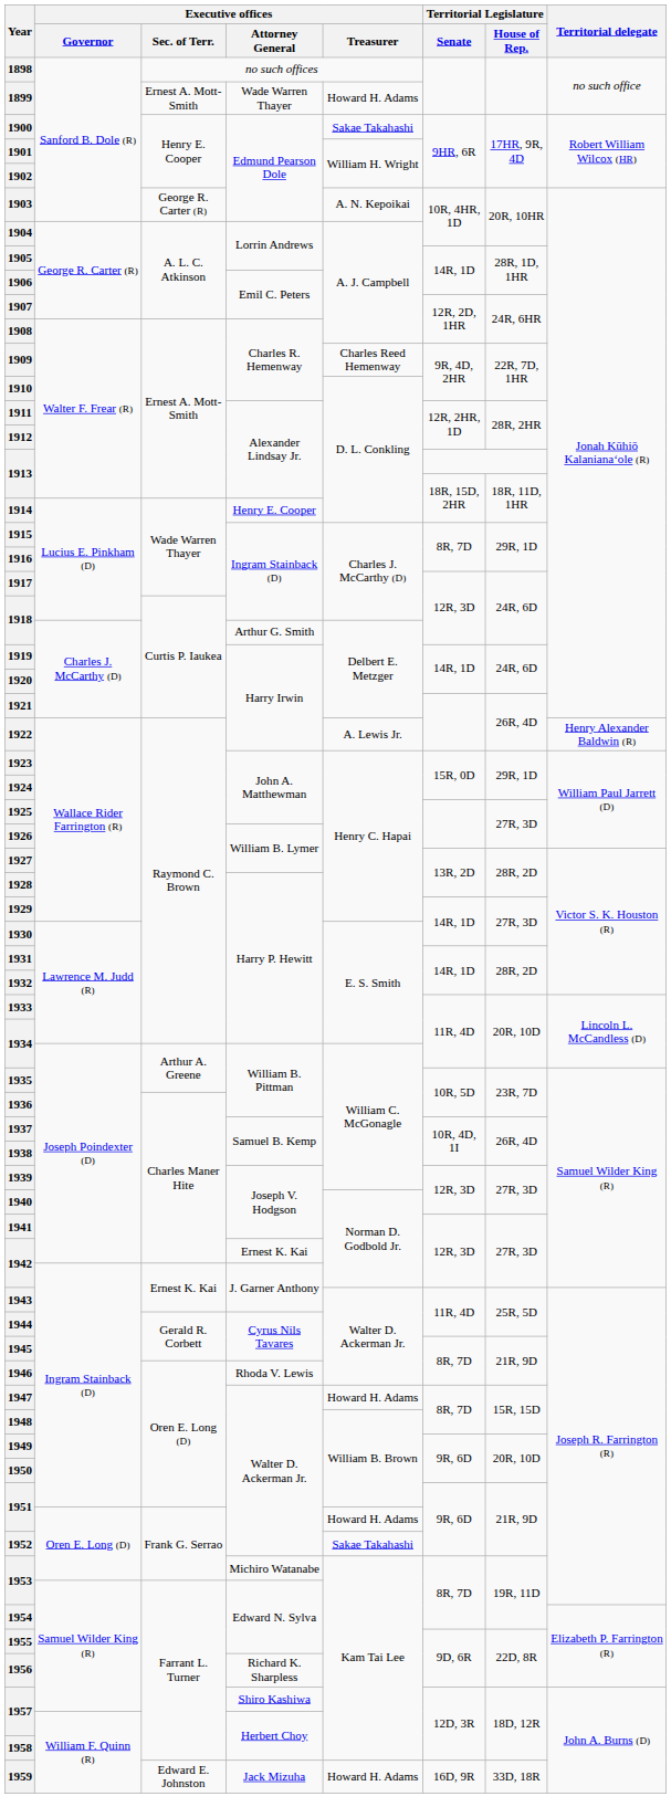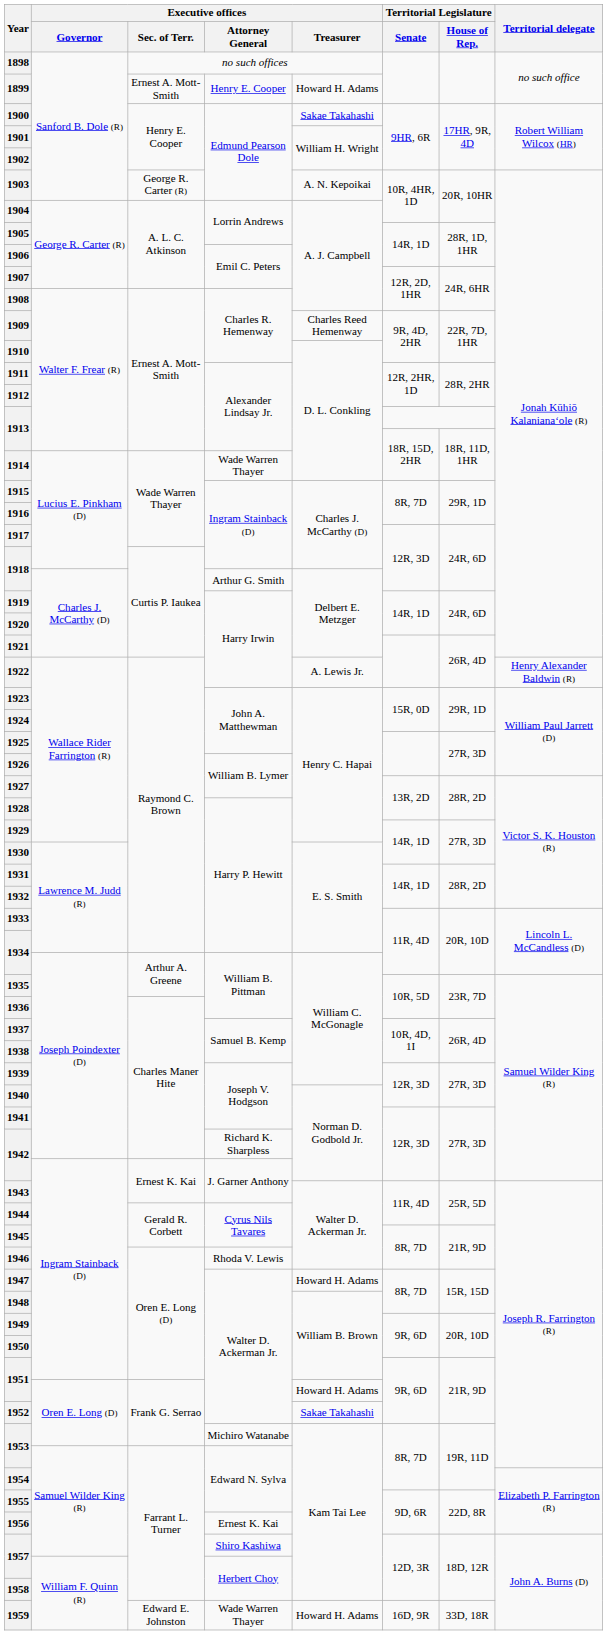 <table class="wikitable sortable sticky-header-multi" style="text-align:center">
 <tr>
 <th rowspan=2 class=unsortable>Year</th>
 <th colspan="4">Executive offices</th>
 <th colspan="2">Territorial Legislature</th>
 <th rowspan=2 class=unsortable><a href='#'>Territorial delegate</a></th>
 </tr>
 <tr style="height:2em">
 <th class=unsortable><a href='#'>Governor</a></th>
 <th class=unsortable>Sec. of Terr.</th>
 <th class=unsortable>Attorney General</th>
 <th class=unsortable>Treasurer</th>
 <th class=unsortable><a href='#'>Senate</a></th>
 <th class=unsortable><a href='#'>House of Rep.</a></th>
 </tr>
 <tr style="height:2em">
 <th>1898</th>
 <td rowspan=6 ><a href='#'>Sanford B. Dole</a> <small>(R)</small></td>
 <td colspan=3><em>no such offices</em></td>
 <td rowspan=2 ></td>
 <td rowspan=2 ></td>
 <td rowspan=2><em>no such office</em></td>
 </tr>
 <tr style="height:2em">
 <th>1899</th>
 <td>Ernest A. Mott-Smith</td>
-<td>Wade Warren Thayer</td>
+<td><a href='#'>Henry E. Cooper</a></td>
 <td>Howard H. Adams</td>
 </tr>
 <tr style="height:2em">
 <th>1900</th>
 <td rowspan=3>Henry E. Cooper</td>
 <td rowspan=4><a href='#'>Edmund Pearson Dole</a></td>
 <td><a href='#'>Sakae Takahashi</a></td>
 <td rowspan=3 ><a href='#'>9HR</a>, 6R</td>
 <td rowspan=3 ><a href='#'>17HR</a>, 9R, <a href='#'>4D</a></td>
 <td rowspan=3 ><a href='#'>Robert William Wilcox</a> <small>(<a href='#'>HR</a>)</small></td>
 </tr>
 <tr style="height:2em">
 <th>1901</th>
 <td rowspan=2>William H. Wright</td>
 </tr>
 <tr style="height:2em">
 <th>1902</th>
 </tr>
 <tr style="height:2em">
 <th>1903</th>
 <td>George R. Carter <small>(R)</small></td>
 <td>A. N. Kepoikai</td>
 <td rowspan=2 >10R, 4HR, 1D</td>
 <td rowspan=2 >20R, 10HR</td>
 <td rowspan=21 ><a href='#'>Jonah Kūhiō Kalanianaʻole</a> <small>(R)</small></td>
 </tr>
 <tr style="height:2em">
 <th>1904</th>
 <td rowspan=4 ><a href='#'>George R. Carter</a> <small>(R)</small></td>
 <td rowspan=4>A. L. C. Atkinson</td>
 <td rowspan=2>Lorrin Andrews</td>
 <td rowspan=5>A. J. Campbell</td>
 </tr>
 <tr style="height:2em">
 <th>1905</th>
 <td rowspan=2 >14R, 1D</td>
 <td rowspan=2 >28R, 1D, 1HR</td>
 </tr>
 <tr style="height:2em">
 <th>1906</th>
 <td rowspan=2>Emil C. Peters</td>
 </tr>
 <tr style="height:2em">
 <th>1907</th>
 <td rowspan=2 >12R, 2D, 1HR</td>
 <td rowspan=2 >24R, 6HR</td>
 </tr>
 <tr style="height:2em">
 <th>1908</th>
 <td rowspan=7 ><a href='#'>Walter F. Frear</a> <small>(R)</small></td>
 <td rowspan=7>Ernest A. Mott-Smith</td>
 <td rowspan=3>Charles R. Hemenway</td>
 </tr>
 <tr style="height:2em">
 <th>1909</th>
 <td>Charles Reed Hemenway</td>
 <td rowspan=2 >9R, 4D, 2HR</td>
 <td rowspan=2 >22R, 7D, 1HR</td>
 </tr>
 <tr style="height:2em">
 <th>1910</th>
 <td rowspan=6>D. L. Conkling</td>
 </tr>
 <tr style="height:2em">
 <th>1911</th>
 <td rowspan=4>Alexander Lindsay Jr.</td>
 <td rowspan=2 >12R, 2HR, 1D</td>
 <td rowspan=2 >28R, 2HR</td>
 </tr>
 <tr style="height:2em">
 <th>1912</th>
 </tr>
 <tr style="height:2em">
 <th rowspan=2>1913</th>
 </tr>
 <tr style="height:2em">
 <td rowspan=2 >18R, 15D, 2HR</td>
 <td rowspan=2 >18R, 11D, 1HR</td>
 </tr>
 <tr style="height:2em">
 <th>1914</th>
 <td rowspan=5 ><a href='#'>Lucius E. Pinkham</a> <small>(D)</small></td>
 <td rowspan=4>Wade Warren Thayer</td>
-<td><a href='#'>Henry E. Cooper</a></td>
+<td>Wade Warren Thayer</td>
 </tr>
 <tr style="height:2em">
 <th>1915</th>
 <td rowspan=4 ><a href='#'>Ingram Stainback</a> <small>(D)</small></td>
 <td rowspan=4 >Charles J. McCarthy <small>(D)</small></td>
 <td rowspan=2 >8R, 7D</td>
 <td rowspan=2 >29R, 1D</td>
 </tr>
 <tr style="height:2em">
 <th>1916</th>
 </tr>
 <tr style="height:2em">
 <th>1917</th>
 <td rowspan=3 >12R, 3D</td>
 <td rowspan=3 >24R, 6D</td>
 </tr>
 <tr style="height:2em">
 <th rowspan=2>1918</th>
 <td rowspan=5>Curtis P. Iaukea</td>
 </tr>
 <tr style="height:2em">
 <td rowspan=4 ><a href='#'>Charles J. McCarthy</a> <small>(D)</small></td>
 <td>Arthur G. Smith</td>
 <td rowspan=4>Delbert E. Metzger</td>
 </tr>
 <tr style="height:2em">
 <th>1919</th>
 <td rowspan=4>Harry Irwin</td>
 <td rowspan=2 >14R, 1D</td>
 <td rowspan=2 >24R, 6D</td>
 </tr>
 <tr style="height:2em">
 <th>1920</th>
 </tr>
 <tr style="height:2em">
 <th>1921</th>
 <td rowspan=2 ></td>
 <td rowspan=2 >26R, 4D</td>
 </tr>
 <tr style="height:2em">
 <th>1922</th>
 <td rowspan=8 ><a href='#'>Wallace Rider Farrington</a> <small>(R)</small></td>
 <td rowspan=13>Raymond C. Brown</td>
 <td>A. Lewis Jr.</td>
 <td><a href='#'>Henry Alexander Baldwin</a> <small>(R)</small></td>
 </tr>
 <tr style="height:2em">
 <th>1923</th>
 <td rowspan=3>John A. Matthewman</td>
 <td rowspan=7>Henry C. Hapai</td>
 <td rowspan=2 >15R, 0D</td>
 <td rowspan=2 >29R, 1D</td>
 <td rowspan=4 ><a href='#'>William Paul Jarrett</a> <small>(D)</small></td>
 </tr>
 <tr style="height:2em">
 <th>1924</th>
 </tr>
 <tr style="height:2em">
 <th>1925</th>
 <td rowspan=2 ></td>
 <td rowspan=2 >27R, 3D</td>
 </tr>
 <tr style="height:2em">
 <th>1926</th>
 <td rowspan=2>William B. Lymer</td>
 </tr>
 <tr style="height:2em">
 <th>1927</th>
 <td rowspan=2 >13R, 2D</td>
 <td rowspan=2 >28R, 2D</td>
 <td rowspan=6 ><a href='#'>Victor S. K. Houston</a> <small>(R)</small></td>
 </tr>
 <tr style="height:2em">
 <th>1928</th>
 <td rowspan=7>Harry P. Hewitt</td>
 </tr>
 <tr style="height:2em">
 <th>1929</th>
 <td rowspan=2 >14R, 1D</td>
 <td rowspan=2 >27R, 3D</td>
 </tr>
 <tr style="height:2em">
 <th>1930</th>
 <td rowspan=5 ><a href='#'>Lawrence M. Judd</a> <small>(R)</small></td>
 <td rowspan=5>E. S. Smith</td>
 </tr>
 <tr style="height:2em">
 <th>1931</th>
 <td rowspan=2 >14R, 1D</td>
 <td rowspan=2 >28R, 2D</td>
 </tr>
 <tr style="height:2em">
 <th>1932</th>
 </tr>
 <tr style="height:2em">
 <th>1933</th>
 <td rowspan=3 >11R, 4D</td>
 <td rowspan=3 >20R, 10D</td>
 <td rowspan=3 ><a href='#'>Lincoln L. McCandless</a> <small>(D)</small></td>
 </tr>
 <tr style="height:2em">
 <th rowspan=2>1934</th>
 </tr>
 <tr style="height:2em">
 <td rowspan=9 ><a href='#'>Joseph Poindexter</a> <small>(D)</small></td>
 <td rowspan=2>Arthur A. Greene</td>
 <td rowspan=3>William B. Pittman</td>
 <td rowspan=6>William C. McGonagle</td>
 </tr>
 <tr style="height:2em">
 <th>1935</th>
 <td rowspan=2 >10R, 5D</td>
 <td rowspan=2 >23R, 7D</td>
 <td rowspan=9 ><a href='#'>Samuel Wilder King</a> <small>(R)</small></td>
 </tr>
 <tr style="height:2em">
 <th>1936</th>
 <td rowspan=7>Charles Maner Hite</td>
 </tr>
 <tr style="height:2em">
 <th>1937</th>
 <td rowspan=2>Samuel B. Kemp</td>
 <td rowspan=2 >10R, 4D, 1I</td>
 <td rowspan=2 >26R, 4D</td>
 </tr>
 <tr style="height:2em">
 <th>1938</th>
 </tr>
 <tr style="height:2em">
 <th>1939</th>
 <td rowspan=3>Joseph V. Hodgson</td>
 <td rowspan=2 >12R, 3D</td>
 <td rowspan=2 >27R, 3D</td>
 </tr>
 <tr style="height:2em">
 <th>1940</th>
 <td rowspan=4>Norman D. Godbold Jr.</td>
 </tr>
 <tr style="height:2em">
 <th>1941</th>
 <td rowspan=3 >12R, 3D</td>
 <td rowspan=3 >27R, 3D</td>
 </tr>
 <tr style="height:2em">
 <th rowspan=2>1942</th>
-<td>Ernest K. Kai</td>
+<td>Richard K. Sharpless</td>
 </tr>
 <tr style="height:2em">
 <td rowspan=10 ><a href='#'>Ingram Stainback</a> <small>(D)</small></td>
 <td rowspan=2>Ernest K. Kai</td>
 <td rowspan=2>J. Garner Anthony</td>
 </tr>
 <tr style="height:2em">
 <th>1943</th>
 <td rowspan=4>Walter D. Ackerman Jr.</td>
 <td rowspan=2 >11R, 4D</td>
 <td rowspan=2 >25R, 5D</td>
 <td rowspan=13 ><a href='#'>Joseph R. Farrington</a> <small>(R)</small></td>
 </tr>
 <tr style="height:2em">
 <th>1944</th>
 <td rowspan=2>Gerald R. Corbett</td>
 <td rowspan=2><a href='#'>Cyrus Nils Tavares</a></td>
 </tr>
 <tr style="height:2em">
 <th>1945</th>
 <td rowspan=2 >8R, 7D</td>
 <td rowspan=2 >21R, 9D</td>
 </tr>
 <tr style="height:2em">
 <th>1946</th>
 <td rowspan=6 >Oren E. Long <small>(D)</small></td>
 <td>Rhoda V. Lewis</td>
 </tr>
 <tr style="height:2em">
 <th>1947</th>
 <td rowspan=7>Walter D. Ackerman Jr.</td>
 <td>Howard H. Adams</td>
 <td rowspan=2 >8R, 7D</td>
 <td rowspan=2 >15R, 15D</td>
 </tr>
 <tr style="height:2em">
 <th>1948</th>
 <td rowspan=4>William B. Brown</td>
 </tr>
 <tr style="height:2em">
 <th>1949</th>
 <td rowspan=2 >9R, 6D</td>
 <td rowspan=2 >20R, 10D</td>
 </tr>
 <tr style="height:2em">
 <th>1950</th>
 </tr>
 <tr style="height:2em">
 <th rowspan=2>1951</th>
 <td rowspan=3 >9R, 6D</td>
 <td rowspan=3 >21R, 9D</td>
 </tr>
 <tr style="height:2em">
 <td rowspan=3 ><a href='#'>Oren E. Long</a> <small>(D)</small></td>
 <td rowspan=3>Frank G. Serrao</td>
 <td>Howard H. Adams</td>
 </tr>
 <tr style="height:2em">
 <th>1952</th>
 <td><a href='#'>Sakae Takahashi</a></td>
 </tr>
 <tr style="height:2em">
 <th rowspan=2>1953</th>
 <td>Michiro Watanabe</td>
 <td rowspan=8>Kam Tai Lee</td>
 <td rowspan=3 >8R, 7D</td>
 <td rowspan=3 >19R, 11D</td>
 </tr>
 <tr style="height:2em">
 <td rowspan=5 ><a href='#'>Samuel Wilder King</a> <small>(R)</small></td>
 <td rowspan=7>Farrant L. Turner</td>
 <td rowspan=3>Edward N. Sylva</td>
 </tr>
 <tr style="height:2em">
 <th>1954</th>
 <td rowspan=3 ><a href='#'>Elizabeth P. Farrington</a> <small>(R)</small></td>
 </tr>
 <tr style="height:2em">
 <th>1955</th>
 <td rowspan=2 >9D, 6R</td>
 <td rowspan=2 >22D, 8R</td>
 </tr>
 <tr style="height:2em">
 <th>1956</th>
-<td>Richard K. Sharpless</td>
+<td>Ernest K. Kai</td>
 </tr>
 <tr style="height:2em">
 <th rowspan=2>1957</th>
 <td><a href='#'>Shiro Kashiwa</a></td>
 <td rowspan=3 >12D, 3R</td>
 <td rowspan=3 >18D, 12R</td>
 <td rowspan=4 ><a href='#'>John A. Burns</a> <small>(D)</small></td>
 </tr>
 <tr style="height:2em">
 <td rowspan=3 ><a href='#'>William F. Quinn</a> <small>(R)</small></td>
 <td rowspan=2><a href='#'>Herbert Choy</a></td>
 </tr>
 <tr style="height:2em">
 <th>1958</th>
 </tr>
 <tr style="height:2em">
 <th>1959</th>
 <td>Edward E. Johnston</td>
-<td><a href='#'>Jack Mizuha</a></td>
+<td>Wade Warren Thayer</td>
 <td>Howard H. Adams</td>
 <td>16D, 9R</td>
 <td>33D, 18R</td>
 </tr>
 </table>
